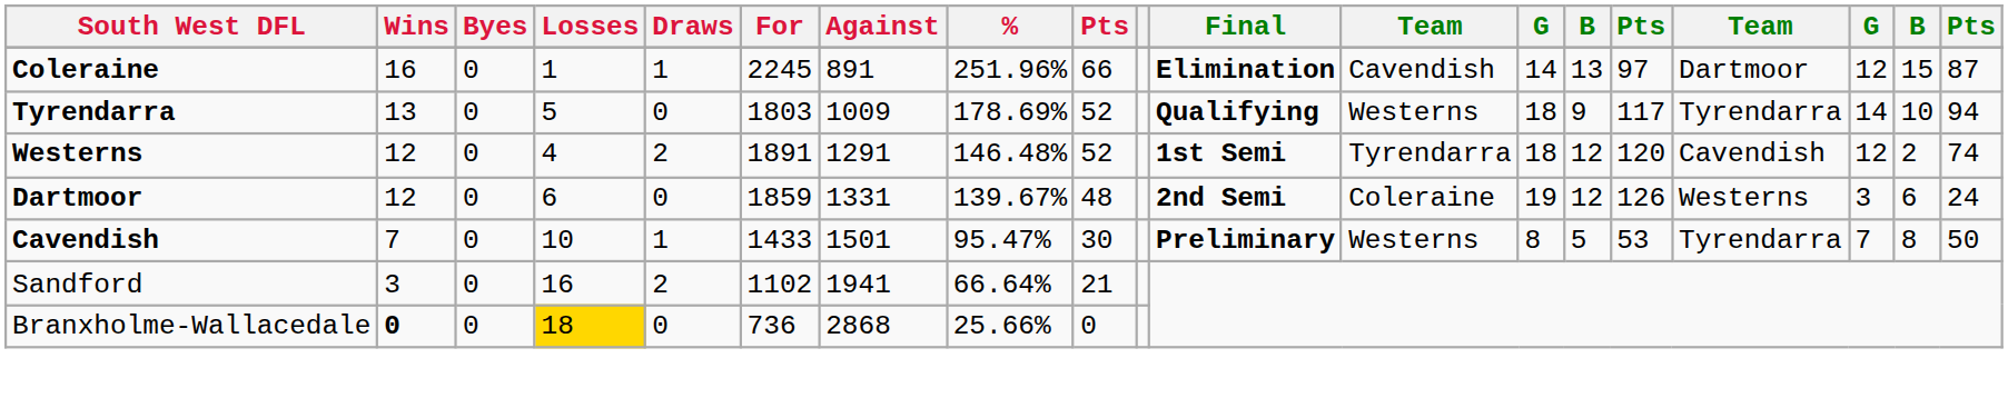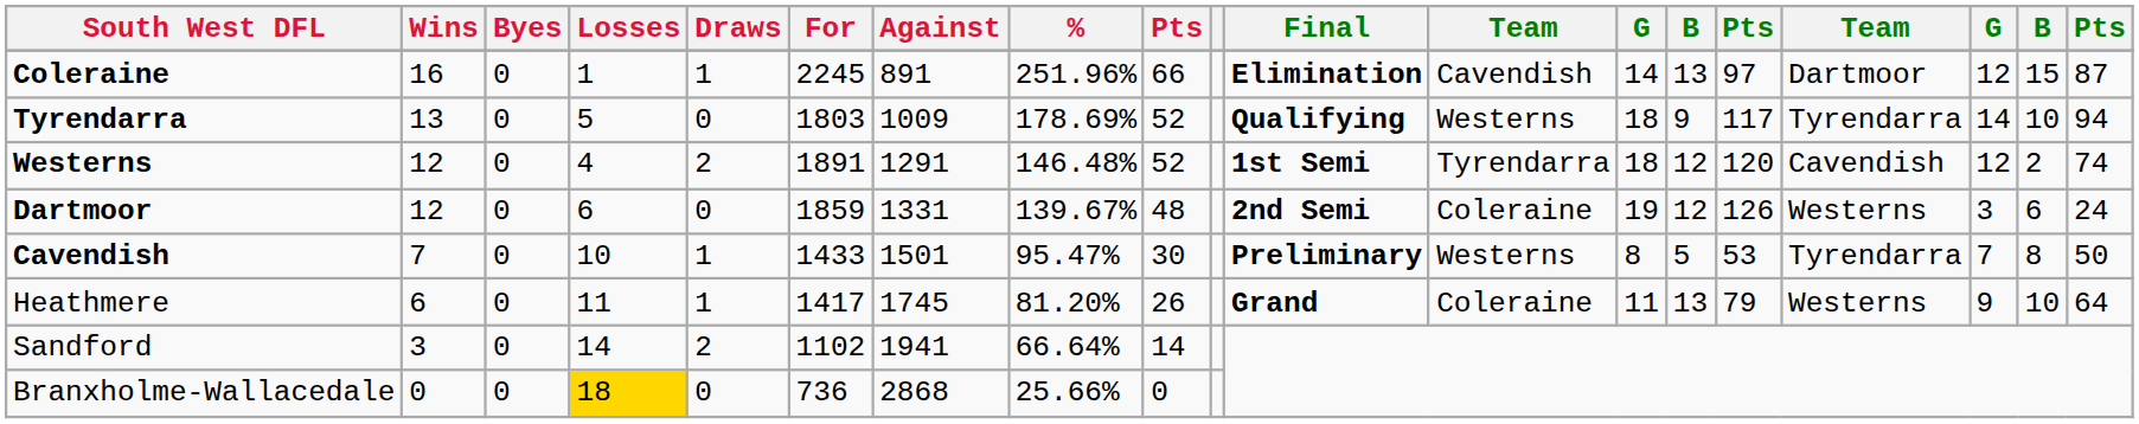 <table style="font-size: 85%; text-align: left;" class="wikitable">
 <tr>
 <th style="color:crimson">South West DFL</th>
 <th style="color:crimson">Wins</th>
 <th style="color:crimson">Byes</th>
 <th style="color:crimson">Losses</th>
 <th style="color:crimson">Draws</th>
 <th style="color:crimson">For</th>
 <th style="color:crimson">Against</th>
 <th style="color:crimson">%</th>
 <th style="color:crimson">Pts</th>
 <th></th>
 <th style="color:green">Final</th>
 <th style="color:green">Team</th>
 <th style="color:green">G</th>
 <th style="color:green">B</th>
 <th style="color:green">Pts</th>
 <th style="color:green">Team</th>
 <th style="color:green">G</th>
 <th style="color:green">B</th>
 <th style="color:green">Pts</th>
 </tr>
 <tr>
 </tr>
 <tr>
 </tr>
 <tr>
 <td><strong>	Coleraine	</strong></td>
 <td>16</td>
 <td>0</td>
 <td>1</td>
 <td>1</td>
 <td>2245</td>
 <td>891</td>
 <td>251.96%</td>
 <td>66</td>
 <td></td>
 <td><strong>Elimination</strong></td>
 <td>Cavendish</td>
 <td>14</td>
 <td>13</td>
 <td>97</td>
 <td>Dartmoor</td>
 <td>12</td>
 <td>15</td>
 <td>87</td>
 </tr>
 <tr>
 <td><strong>	Tyrendarra	</strong></td>
 <td>13</td>
 <td>0</td>
 <td>5</td>
 <td>0</td>
 <td>1803</td>
 <td>1009</td>
 <td>178.69%</td>
 <td>52</td>
 <td></td>
 <td><strong>Qualifying</strong></td>
 <td>Westerns</td>
 <td>18</td>
 <td>9</td>
 <td>117</td>
 <td>Tyrendarra</td>
 <td>14</td>
 <td>10</td>
 <td>94</td>
 </tr>
 <tr>
 <td><strong>	Westerns	</strong></td>
 <td>12</td>
 <td>0</td>
 <td>4</td>
 <td>2</td>
 <td>1891</td>
 <td>1291</td>
 <td>146.48%</td>
 <td>52</td>
 <td></td>
 <td><strong>1st Semi</strong></td>
 <td>Tyrendarra</td>
 <td>18</td>
 <td>12</td>
 <td>120</td>
 <td>Cavendish</td>
 <td>12</td>
 <td>2</td>
 <td>74</td>
 </tr>
 <tr>
 <td><strong>	Dartmoor	</strong></td>
 <td>12</td>
 <td>0</td>
 <td>6</td>
 <td>0</td>
 <td>1859</td>
 <td>1331</td>
 <td>139.67%</td>
 <td>48</td>
 <td></td>
 <td><strong>2nd Semi</strong></td>
 <td>Coleraine</td>
 <td>19</td>
 <td>12</td>
 <td>126</td>
 <td>Westerns</td>
 <td>3</td>
 <td>6</td>
 <td>24</td>
 </tr>
 <tr>
 <td><strong>	Cavendish	</strong></td>
 <td>7</td>
 <td>0</td>
 <td>10</td>
 <td>1</td>
 <td>1433</td>
 <td>1501</td>
 <td>95.47%</td>
 <td>30</td>
 <td></td>
 <td><strong>Preliminary</strong></td>
 <td>Westerns</td>
 <td>8</td>
 <td>5</td>
 <td>53</td>
 <td>Tyrendarra</td>
 <td>7</td>
 <td>8</td>
 <td>50</td>
 </tr>
 <tr>
+<td>Heathmere</td>
+<td>6</td>
+<td>0</td>
+<td>11</td>
+<td>1</td>
+<td>1417</td>
+<td>1745</td>
+<td>81.20%</td>
+<td>26</td>
+<td></td>
+<td><strong>Grand</strong></td>
+<td>Coleraine</td>
+<td>11</td>
+<td>13</td>
+<td>79</td>
+<td>Westerns</td>
+<td>9</td>
+<td>10</td>
+<td>64</td>
+</tr>
+<tr>
 <td>Sandford</td>
 <td>3</td>
 <td>0</td>
-<td>16</td>
+<td>14</td>
 <td>2</td>
 <td>1102</td>
 <td>1941</td>
 <td>66.64%</td>
-<td>21</td>
+<td>14</td>
 <td></td>
 </tr>
 <tr>
 <td>Branxholme-Wallacedale</td>
-<td><strong>0</strong></td>
+<td>0</td>
 <td>0</td>
 <td style="background: gold;">18</td>
 <td>0</td>
 <td>736</td>
 <td>2868</td>
 <td>25.66%</td>
 <td>0</td>
 <td></td>
 </tr>
 </table>
